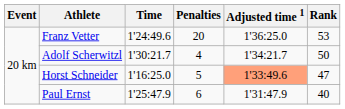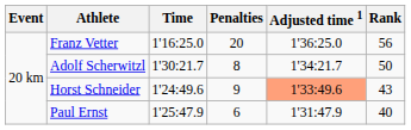 <table class="wikitable" style="font-size:90%">
 <tr>
 <th>Event</th>
 <th>Athlete</th>
 <th>Time</th>
 <th>Penalties</th>
 <th>Adjusted time <sup>1</sup></th>
 <th>Rank</th>
 </tr>
 <tr>
 <td rowspan="4">20 km</td>
 <td><a href='#'>Franz Vetter</a></td>
-<td align="center">1'24:49.6</td>
+<td align="center">1'16:25.0</td>
 <td align="center">20</td>
 <td align="center">1'36:25.0</td>
-<td align="center">53</td>
+<td align="center">56</td>
 </tr>
 <tr>
 <td><a href='#'>Adolf Scherwitzl</a></td>
 <td align="center">1'30:21.7</td>
-<td align="center">4</td>
+<td align="center">8</td>
 <td align="center">1'34:21.7</td>
 <td align="center">50</td>
 </tr>
 <tr>
 <td><a href='#'>Horst Schneider</a></td>
-<td align="center">1'16:25.0</td>
-<td align="center">5</td>
+<td align="center">1'24:49.6</td>
+<td align="center">9</td>
 <td align="center" style="background: lightsalmon;">1'33:49.6</td>
-<td align="center">47</td>
+<td align="center">43</td>
 </tr>
 <tr>
 <td><a href='#'>Paul Ernst</a></td>
 <td align="center">1'25:47.9</td>
 <td align="center">6</td>
 <td align="center">1'31:47.9</td>
 <td align="center">40</td>
 </tr>
 </table>
